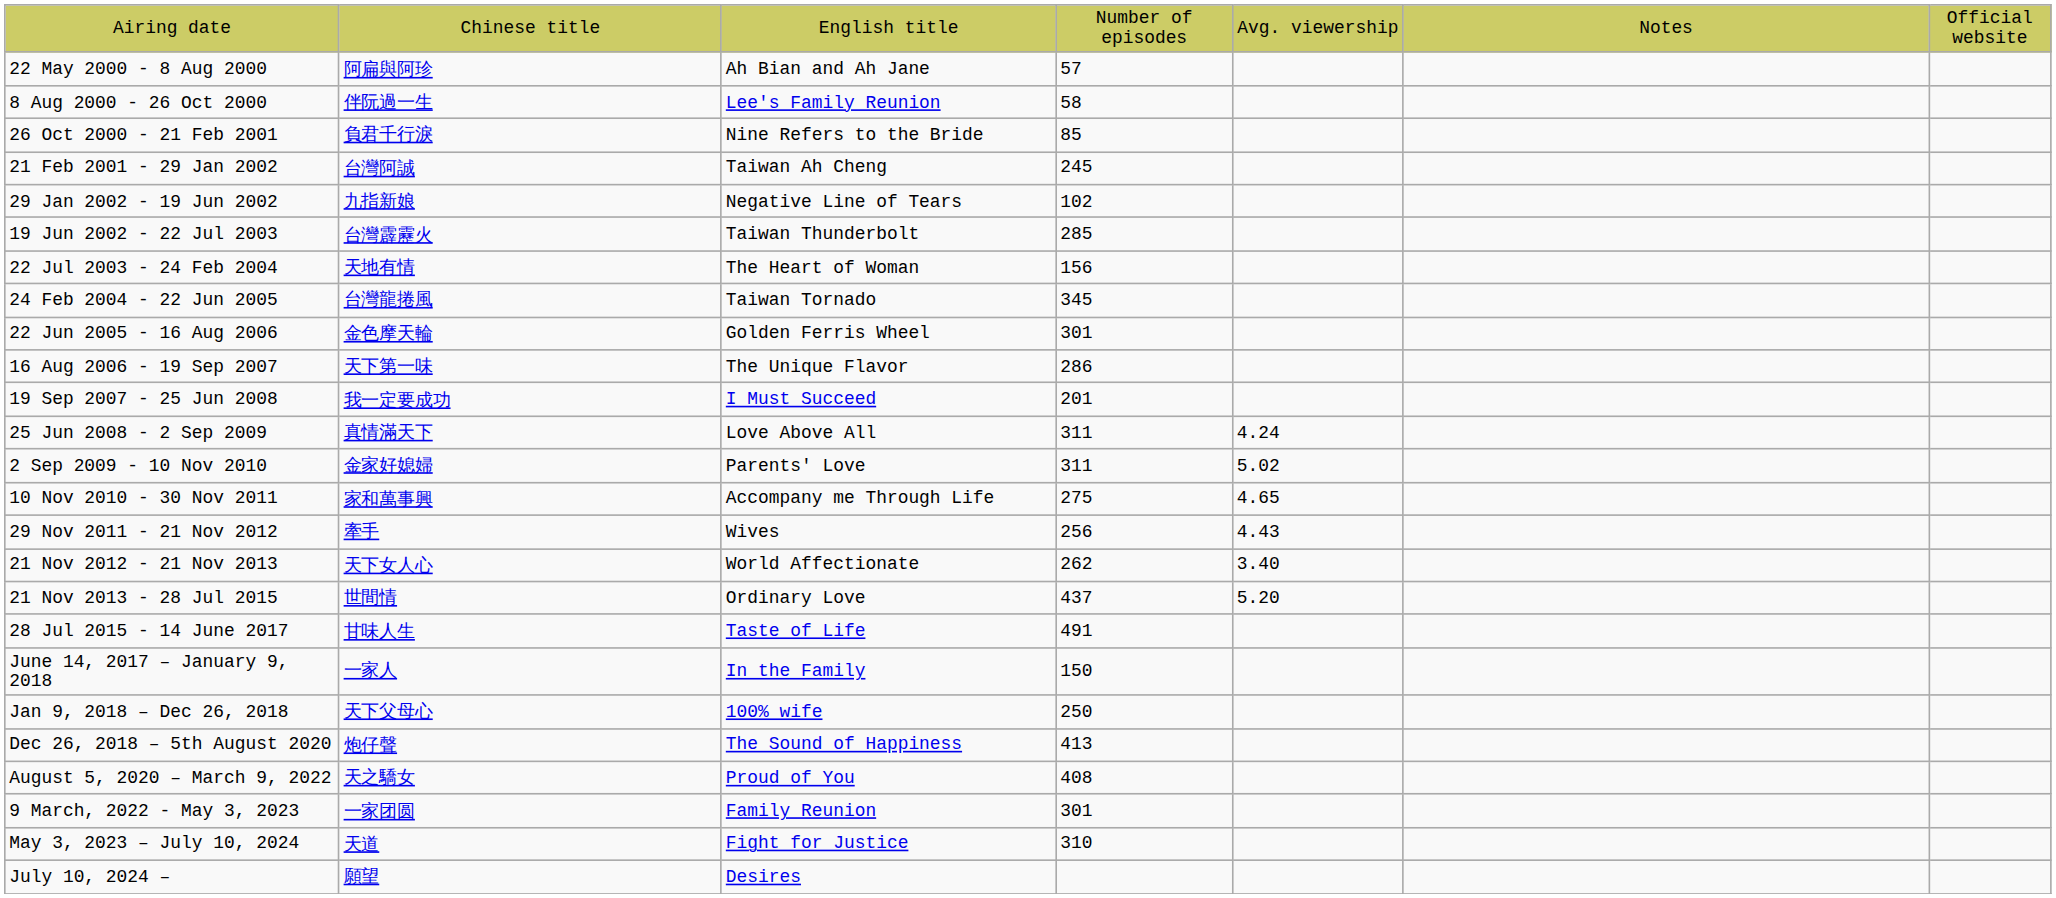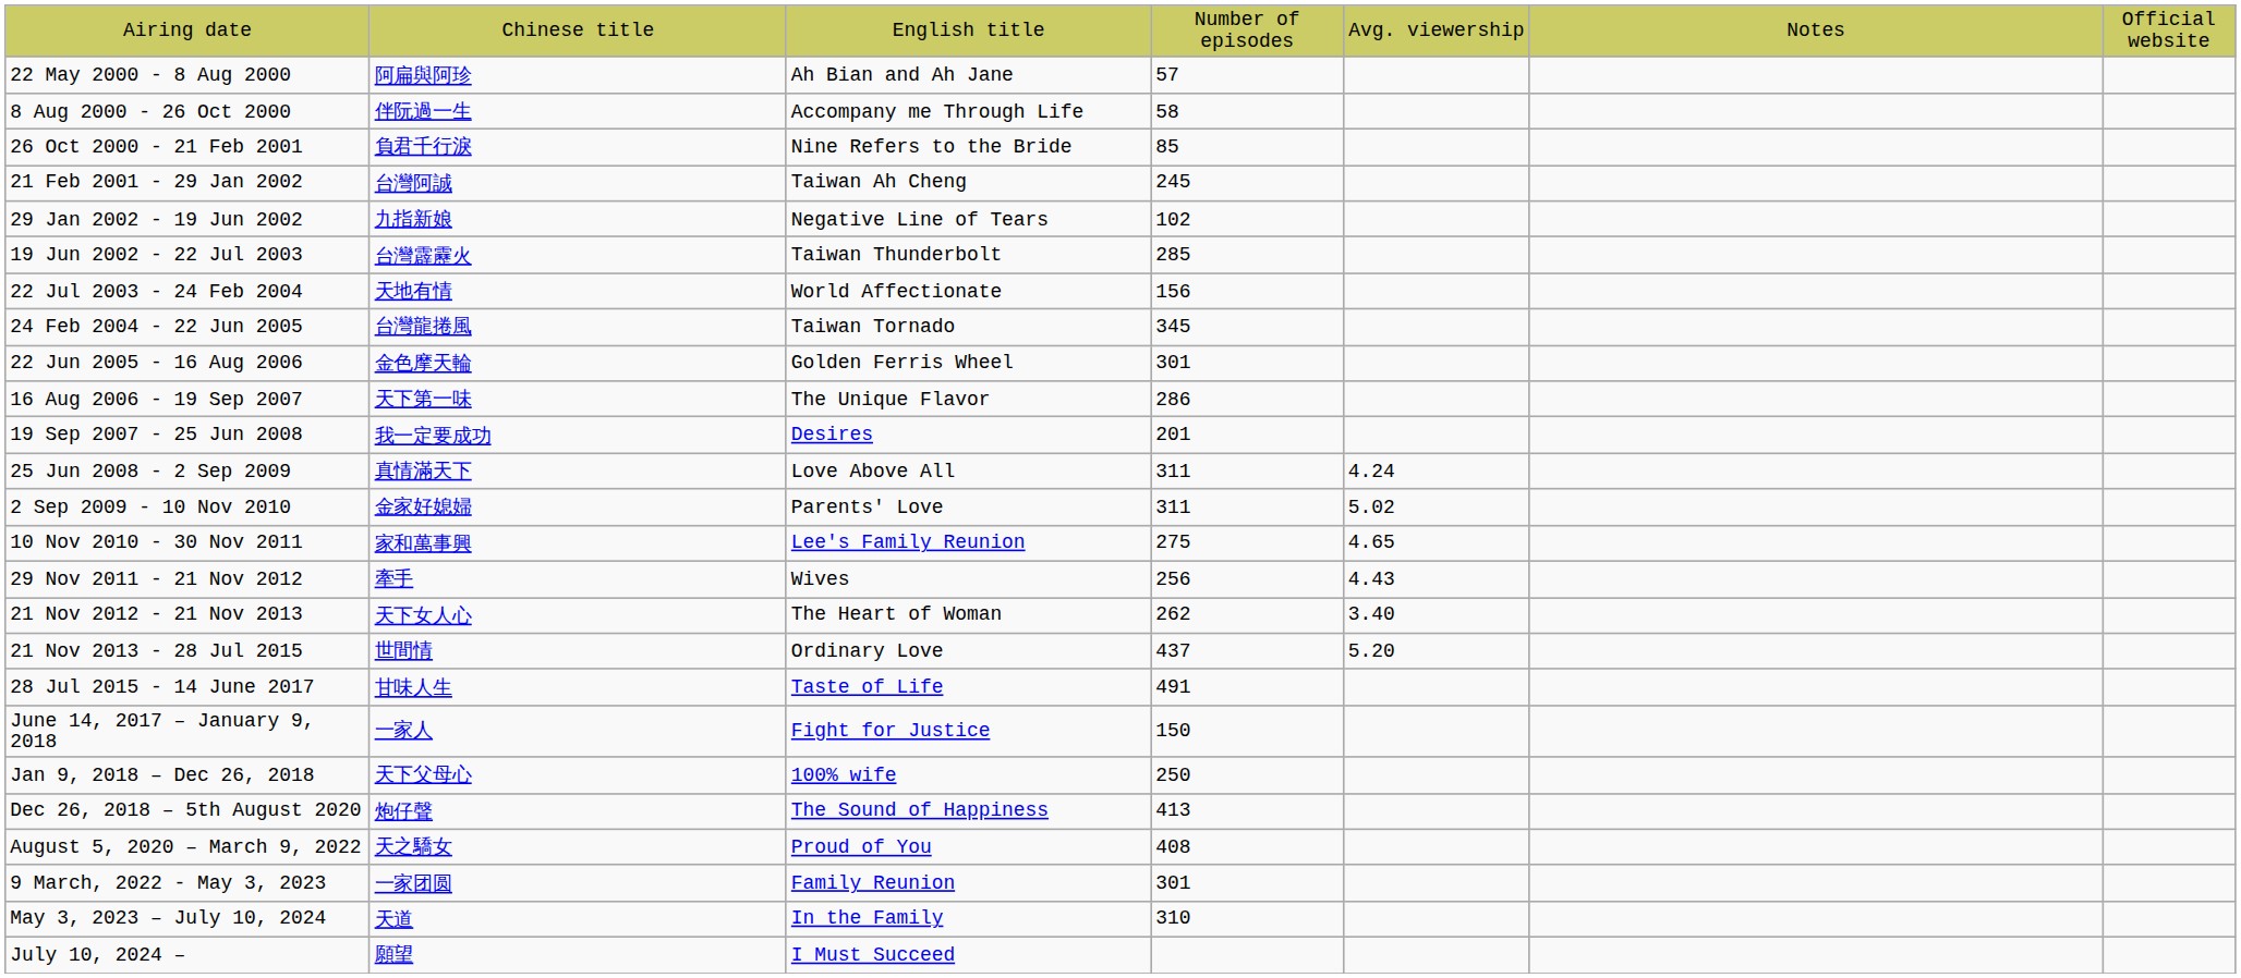 <table class="wikitable" style="margin:1em auto; font-size: 85%">
 <tr style="background:#CCCC66;" align=center>
 <td style="width:7%">Airing date</td>
 <td style="width:8%">Chinese title</td>
 <td style="width:7%">English title</td>
 <td style="width:3%">Number of episodes</td>
 <td style="width:2%">Avg. viewership</td>
 <td style="width:11%">Notes</td>
 <td style="width:1%">Official website</td>
 </tr>
 <tr>
 <td>22 May 2000 - 8 Aug 2000</td>
 <td><a href='#'>阿扁與阿珍</a></td>
 <td>Ah Bian and Ah Jane</td>
 <td>57</td>
 <td></td>
 <td></td>
 <td></td>
 </tr>
 <tr>
 <td>8 Aug 2000 - 26 Oct 2000</td>
 <td><a href='#'>伴阮過一生</a></td>
-<td><a href='#'>Lee's Family Reunion</a></td>
+<td>Accompany me Through Life</td>
 <td>58</td>
 <td></td>
 <td></td>
 <td></td>
 </tr>
 <tr>
 <td>26 Oct 2000 - 21 Feb 2001</td>
 <td><a href='#'>負君千行淚</a></td>
 <td>Nine Refers to the Bride</td>
 <td>85</td>
 <td></td>
 <td></td>
 <td></td>
 </tr>
 <tr>
 <td>21 Feb 2001 - 29 Jan 2002</td>
 <td><a href='#'>台灣阿誠</a></td>
 <td>Taiwan Ah Cheng</td>
 <td>245</td>
 <td></td>
 <td></td>
 <td></td>
 </tr>
 <tr>
 <td>29 Jan 2002 - 19 Jun 2002</td>
 <td><a href='#'>九指新娘</a></td>
 <td>Negative Line of Tears</td>
 <td>102</td>
 <td></td>
 <td></td>
 <td></td>
 </tr>
 <tr>
 <td>19 Jun 2002 - 22 Jul 2003</td>
 <td><a href='#'>台灣霹靂火</a></td>
 <td>Taiwan Thunderbolt</td>
 <td>285</td>
 <td></td>
 <td></td>
 <td></td>
 </tr>
 <tr>
 <td>22 Jul 2003 - 24 Feb 2004</td>
 <td><a href='#'>天地有情</a></td>
-<td>The Heart of Woman</td>
+<td>World Affectionate</td>
 <td>156</td>
 <td></td>
 <td></td>
 <td></td>
 </tr>
 <tr>
 <td>24 Feb 2004 - 22 Jun 2005</td>
 <td><a href='#'>台灣龍捲風</a></td>
 <td>Taiwan Tornado</td>
 <td>345</td>
 <td></td>
 <td></td>
 <td></td>
 </tr>
 <tr>
 <td>22 Jun 2005 - 16 Aug 2006</td>
 <td><a href='#'>金色摩天輪</a></td>
 <td>Golden Ferris Wheel</td>
 <td>301</td>
 <td></td>
 <td></td>
 <td></td>
 </tr>
 <tr>
 <td>16 Aug 2006 - 19 Sep 2007</td>
 <td><a href='#'>天下第一味</a></td>
 <td>The Unique Flavor</td>
 <td>286</td>
 <td></td>
 <td></td>
 <td></td>
 </tr>
 <tr>
 <td>19 Sep 2007 - 25 Jun 2008</td>
 <td><a href='#'>我一定要成功</a></td>
-<td><a href='#'>I Must Succeed</a></td>
+<td><a href='#'>Desires</a></td>
 <td>201</td>
 <td></td>
 <td></td>
 <td></td>
 </tr>
 <tr>
 <td>25 Jun 2008 - 2 Sep 2009</td>
 <td><a href='#'>真情滿天下</a></td>
 <td>Love Above All</td>
 <td>311</td>
 <td>4.24</td>
 <td></td>
 <td></td>
 </tr>
 <tr>
 <td>2 Sep 2009 - 10 Nov 2010</td>
 <td><a href='#'>金家好媳婦</a></td>
 <td>Parents' Love</td>
 <td>311</td>
 <td>5.02</td>
 <td></td>
 <td></td>
 </tr>
 <tr>
 <td>10 Nov 2010 - 30 Nov 2011</td>
 <td><a href='#'>家和萬事興</a></td>
-<td>Accompany me Through Life</td>
+<td><a href='#'>Lee's Family Reunion</a></td>
 <td>275</td>
 <td>4.65</td>
 <td></td>
 <td></td>
 </tr>
 <tr>
 <td>29 Nov 2011 - 21 Nov 2012</td>
 <td><a href='#'>牽手</a></td>
 <td>Wives</td>
 <td>256</td>
 <td>4.43</td>
 <td></td>
 <td></td>
 </tr>
 <tr>
 <td>21 Nov 2012 - 21 Nov 2013</td>
 <td><a href='#'>天下女人心</a></td>
-<td>World Affectionate</td>
+<td>The Heart of Woman</td>
 <td>262</td>
 <td>3.40</td>
 <td></td>
 <td></td>
 </tr>
 <tr>
 <td>21 Nov 2013 - 28 Jul 2015</td>
 <td><a href='#'>世間情</a></td>
 <td>Ordinary Love</td>
 <td>437</td>
 <td>5.20</td>
 <td></td>
 <td></td>
 </tr>
 <tr>
 <td>28 Jul 2015 - 14 June 2017</td>
 <td><a href='#'>甘味人生</a></td>
 <td><a href='#'>Taste of Life</a></td>
 <td>491</td>
 <td></td>
 <td></td>
 <td></td>
 </tr>
 <tr>
 <td>June 14, 2017 – January 9, 2018</td>
 <td><a href='#'>一家人</a></td>
-<td><a href='#'>In the Family</a></td>
+<td><a href='#'>Fight for Justice</a></td>
 <td>150</td>
 <td></td>
 <td></td>
 <td></td>
 </tr>
 <tr>
 <td>Jan 9, 2018 – Dec 26, 2018</td>
 <td><a href='#'>天下父母心</a></td>
 <td><a href='#'>100% wife</a></td>
 <td>250</td>
 <td></td>
 <td></td>
 <td></td>
 </tr>
 <tr>
 <td>Dec 26, 2018 – 5th August 2020</td>
 <td><a href='#'>炮仔聲</a></td>
 <td><a href='#'>The Sound of Happiness</a></td>
 <td>413</td>
 <td></td>
 <td></td>
 <td></td>
 </tr>
 <tr>
 <td>August 5, 2020 – March 9, 2022</td>
 <td><a href='#'>天之驕女</a></td>
 <td><a href='#'>Proud of You</a></td>
 <td>408</td>
 <td></td>
 <td></td>
 <td></td>
 </tr>
 <tr>
 <td>9 March, 2022 - May 3, 2023</td>
 <td><a href='#'>一家团圆</a></td>
 <td><a href='#'>Family Reunion</a></td>
 <td>301</td>
 <td></td>
 <td></td>
 <td></td>
 </tr>
 <tr>
 <td>May 3, 2023 – July 10, 2024</td>
 <td><a href='#'>天道</a></td>
-<td><a href='#'>Fight for Justice</a></td>
+<td><a href='#'>In the Family</a></td>
 <td>310</td>
 <td></td>
 <td></td>
 <td></td>
 </tr>
 <tr>
 <td>July 10, 2024 –</td>
 <td><a href='#'>願望</a></td>
-<td><a href='#'>Desires</a></td>
+<td><a href='#'>I Must Succeed</a></td>
 <td></td>
 <td></td>
 <td></td>
 <td></td>
 </tr>
 <tr>
 </tr>
 </table>
